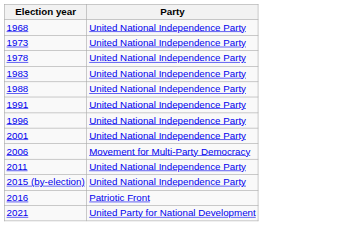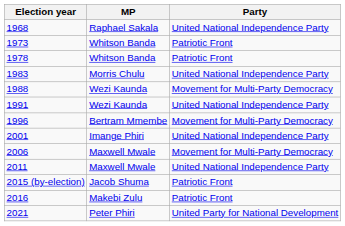 <table class=wikitable>
 <tr>
 <th>Election year</th>
+<th>MP</th>
 <th>Party</th>
 </tr>
 <tr>
 <td><a href='#'>1968</a></td>
+<td><a href='#'>Raphael Sakala</a></td>
 <td><a href='#'>United National Independence Party</a></td>
 </tr>
 <tr>
 <td><a href='#'>1973</a></td>
-<td><a href='#'>United National Independence Party</a></td>
+<td><a href='#'>Whitson Banda</a></td>
+<td><a href='#'>Patriotic Front</a></td>
 </tr>
 <tr>
 <td><a href='#'>1978</a></td>
-<td><a href='#'>United National Independence Party</a></td>
+<td><a href='#'>Whitson Banda</a></td>
+<td><a href='#'>Patriotic Front</a></td>
 </tr>
 <tr>
 <td><a href='#'>1983</a></td>
+<td><a href='#'>Morris Chulu</a></td>
 <td><a href='#'>United National Independence Party</a></td>
 </tr>
 <tr>
 <td><a href='#'>1988</a></td>
-<td><a href='#'>United National Independence Party</a></td>
+<td><a href='#'>Wezi Kaunda</a></td>
+<td><a href='#'>Movement for Multi-Party Democracy</a></td>
 </tr>
 <tr>
 <td><a href='#'>1991</a></td>
+<td><a href='#'>Wezi Kaunda</a></td>
 <td><a href='#'>United National Independence Party</a></td>
 </tr>
 <tr>
 <td><a href='#'>1996</a></td>
-<td><a href='#'>United National Independence Party</a></td>
+<td><a href='#'>Bertram Mmembe</a></td>
+<td><a href='#'>Movement for Multi-Party Democracy</a></td>
 </tr>
 <tr>
 <td><a href='#'>2001</a></td>
+<td><a href='#'>Imange Phiri</a></td>
 <td><a href='#'>United National Independence Party</a></td>
 </tr>
 <tr>
 <td><a href='#'>2006</a></td>
+<td><a href='#'>Maxwell Mwale</a></td>
 <td><a href='#'>Movement for Multi-Party Democracy</a></td>
 </tr>
 <tr>
 <td><a href='#'>2011</a></td>
+<td><a href='#'>Maxwell Mwale</a></td>
 <td><a href='#'>United National Independence Party</a></td>
 </tr>
 <tr>
 <td><a href='#'>2015 (by-election)</a></td>
-<td><a href='#'>United National Independence Party</a></td>
+<td><a href='#'>Jacob Shuma</a></td>
+<td><a href='#'>Patriotic Front</a></td>
 </tr>
 <tr>
 <td><a href='#'>2016</a></td>
+<td><a href='#'>Makebi Zulu</a></td>
 <td><a href='#'>Patriotic Front</a></td>
 </tr>
 <tr>
 <td><a href='#'>2021</a></td>
+<td><a href='#'>Peter Phiri</a></td>
 <td><a href='#'>United Party for National Development</a></td>
 </tr>
 </table>
